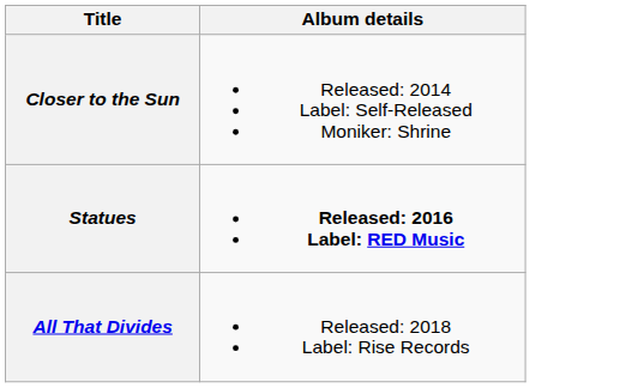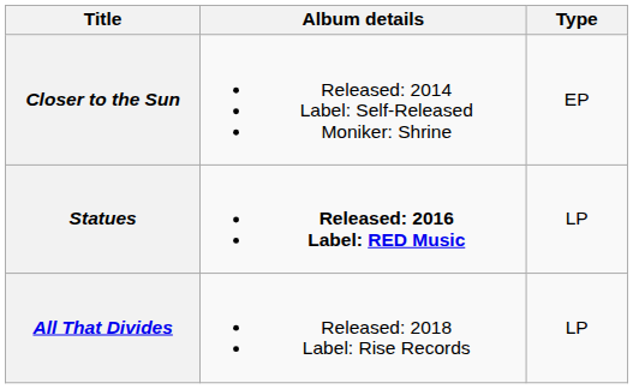 <table class="wikitable plainrowheaders" style="text-align:center;">
 <tr>
 <th scope="col" style="width:10em;">Title</th>
 <th scope="col" style="width:17em;">Album details</th>
+<th scope="col" style="width:5em;">Type</th>
 </tr>
 <tr>
 <th scope="row"><em>Closer to the Sun</em></th>
 <td><br><ul><li>Released: 2014</li><li>Label: Self-Released</li><li>Moniker: Shrine</li></ul></td>
+<td>EP</td>
 </tr>
 <tr>
 <th scope="row"><em>Statues</em></th>
 <td><strong><br><ul><li>Released: 2016</li><li>Label: <a href='#'>RED Music</a></li></ul></strong></td>
+<td>LP</td>
 </tr>
 <tr>
 <th scope="row"><em><a href='#'>All That Divides</a></em></th>
 <td><br><ul><li>Released: 2018</li><li>Label: Rise Records</li></ul></td>
+<td>LP</td>
 </tr>
 </table>
